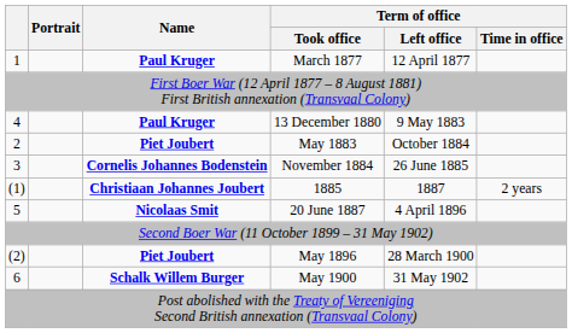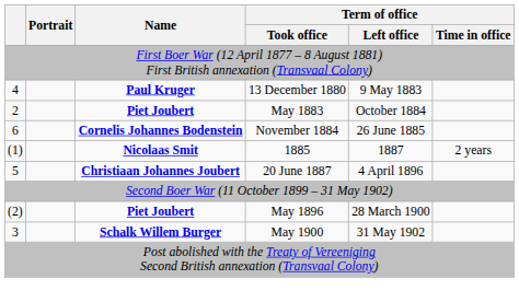 <table class="wikitable" style="text-align:center">
 <tr>
 <th rowspan=2></th>
 <th rowspan=2>Portrait</th>
 <th rowspan=2>Name<br></th>
 <th colspan=3>Term of office</th>
 </tr>
 <tr>
 <th>Took office</th>
 <th>Left office</th>
 <th>Time in office</th>
-</tr>
-<tr>
-<td>1</td>
-<td></td>
-<td><strong><a href='#'>Paul Kruger</a></strong><br></td>
-<td>March 1877</td>
-<td>12 April 1877</td>
-<td></td>
 </tr>
 <tr style="background:#c0c0c0;">
 <td colspan=6><em><a href='#'>First Boer War</a> (12 April 1877 – 8 August 1881)<br>First British annexation (<a href='#'>Transvaal Colony</a>)</em></td>
 </tr>
 <tr>
 <td>4</td>
 <td></td>
 <td><strong><a href='#'>Paul Kruger</a></strong><br></td>
 <td>13 December 1880</td>
 <td>9 May 1883</td>
 <td></td>
 </tr>
 <tr>
 <td>2</td>
 <td></td>
 <td><strong><a href='#'>Piet Joubert</a></strong><br></td>
 <td>May 1883</td>
 <td>October 1884</td>
 <td></td>
 </tr>
 <tr>
-<td>3</td>
+<td>6</td>
 <td></td>
 <td><strong><a href='#'>Cornelis Johannes Bodenstein</a></strong><br></td>
 <td>November 1884</td>
 <td>26 June 1885 </td>
 <td></td>
 </tr>
 <tr>
 <td>(1)</td>
 <td></td>
-<td><strong><a href='#'>Christiaan Johannes Joubert</a></strong><br></td>
+<td><strong><a href='#'>Nicolaas Smit</a></strong><br></td>
 <td>1885</td>
 <td>1887</td>
 <td>2 years</td>
 </tr>
 <tr>
 <td>5</td>
 <td></td>
-<td><strong><a href='#'>Nicolaas Smit</a></strong><br></td>
+<td><strong><a href='#'>Christiaan Johannes Joubert</a></strong><br></td>
 <td>20 June 1887</td>
 <td>4 April 1896 </td>
 <td></td>
 </tr>
 <tr style="background:#c0c0c0;">
 <td colspan=6><em><a href='#'>Second Boer War</a> (11 October 1899 – 31 May 1902)</em></td>
 </tr>
 <tr>
 <td>(2)</td>
 <td></td>
 <td><strong><a href='#'>Piet Joubert</a></strong><br></td>
 <td>May 1896</td>
 <td>28 March 1900 </td>
 <td></td>
 </tr>
 <tr>
-<td>6</td>
+<td>3</td>
 <td></td>
 <td><strong><a href='#'>Schalk Willem Burger</a></strong><br></td>
 <td>May 1900</td>
 <td>31 May 1902</td>
 <td></td>
 </tr>
 <tr style="background:#c0c0c0;">
 <td colspan=6><em>Post abolished with the <a href='#'>Treaty of Vereeniging</a><br>Second British annexation (<a href='#'>Transvaal Colony</a>)</em></td>
 </tr>
 </table>
